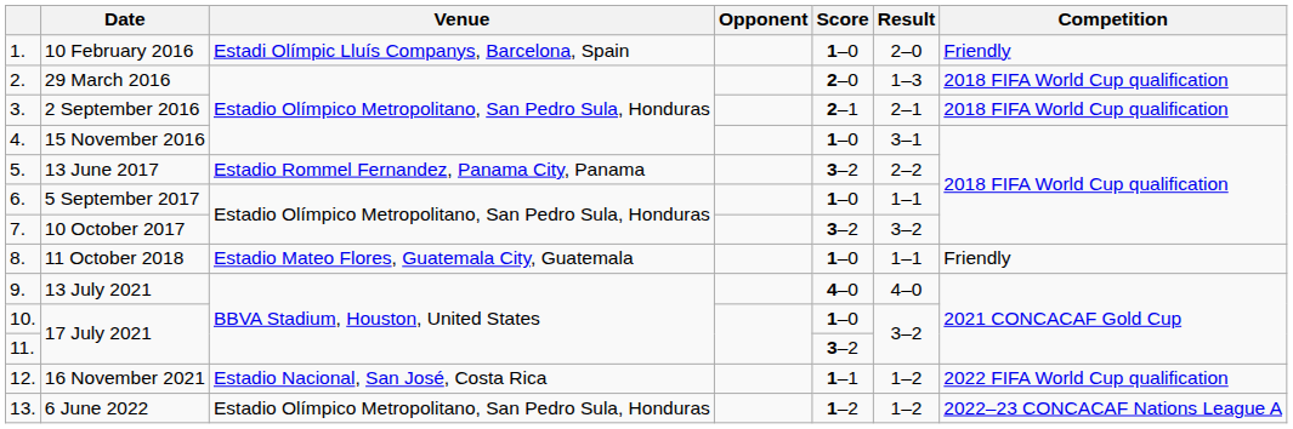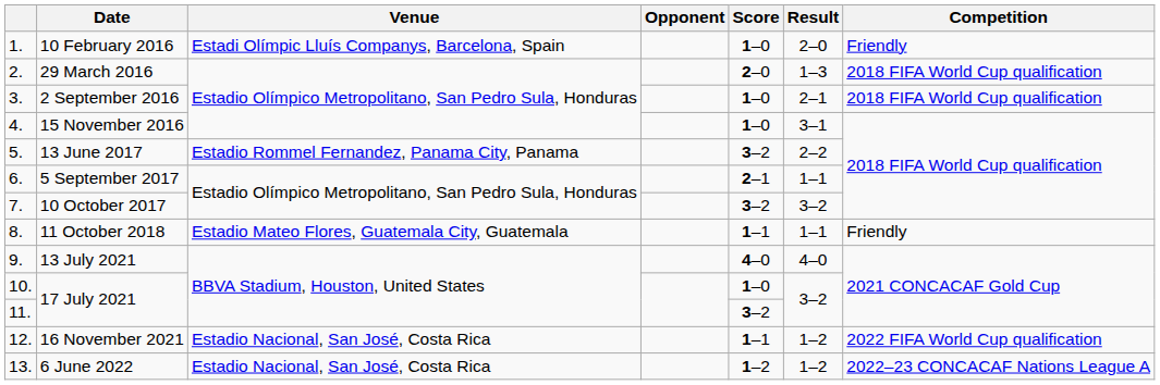 <table class="wikitable">
 <tr>
 <th></th>
 <th>Date</th>
 <th>Venue</th>
 <th>Opponent</th>
 <th>Score</th>
 <th>Result</th>
 <th>Competition</th>
 </tr>
 <tr>
 <td>1.</td>
 <td>10 February 2016</td>
 <td><a href='#'>Estadi Olímpic Lluís Companys</a>, <a href='#'>Barcelona</a>, Spain</td>
 <td></td>
 <td align=center><strong>1</strong>–0</td>
 <td align=center>2–0</td>
 <td><a href='#'>Friendly</a></td>
 </tr>
 <tr>
 <td>2.</td>
 <td>29 March 2016</td>
 <td rowspan=3><a href='#'>Estadio Olímpico Metropolitano</a>, <a href='#'>San Pedro Sula</a>, Honduras</td>
 <td></td>
 <td align=center><strong>2</strong>–0</td>
 <td align=center>1–3</td>
 <td><a href='#'>2018 FIFA World Cup qualification</a></td>
 </tr>
 <tr>
 <td>3.</td>
 <td>2 September 2016</td>
 <td></td>
-<td align=center><strong>2</strong>–1</td>
+<td align=center><strong>1</strong>–0</td>
 <td align=center>2–1</td>
 <td><a href='#'>2018 FIFA World Cup qualification</a></td>
 </tr>
 <tr>
 <td>4.</td>
 <td>15 November 2016</td>
 <td></td>
 <td align=center><strong>1</strong>–0</td>
 <td align=center>3–1</td>
 <td rowspan=4><a href='#'>2018 FIFA World Cup qualification</a></td>
 </tr>
 <tr>
 <td>5.</td>
 <td>13 June 2017</td>
 <td><a href='#'>Estadio Rommel Fernandez</a>, <a href='#'>Panama City</a>, Panama</td>
 <td></td>
 <td align=center><strong>3</strong>–2</td>
 <td align=center>2–2</td>
 </tr>
 <tr>
 <td>6.</td>
 <td>5 September 2017</td>
 <td rowspan=2>Estadio Olímpico Metropolitano, San Pedro Sula, Honduras</td>
 <td></td>
-<td align=center><strong>1</strong>–0</td>
+<td align=center><strong>2</strong>–1</td>
 <td align=center>1–1</td>
 </tr>
 <tr>
 <td>7.</td>
 <td>10 October 2017</td>
 <td></td>
 <td align=center><strong>3</strong>–2</td>
 <td align=center>3–2</td>
 </tr>
 <tr>
 <td>8.</td>
 <td>11 October 2018</td>
 <td><a href='#'>Estadio Mateo Flores</a>, <a href='#'>Guatemala City</a>, Guatemala</td>
 <td></td>
-<td align=center><strong>1</strong>–0</td>
+<td align=center><strong>1</strong>–1</td>
 <td align=center>1–1</td>
 <td>Friendly</td>
 </tr>
 <tr>
 <td>9.</td>
 <td>13 July 2021</td>
 <td rowspan=3><a href='#'>BBVA Stadium</a>, <a href='#'>Houston</a>, United States</td>
 <td></td>
 <td align=center><strong>4</strong>–0</td>
 <td align=center>4–0</td>
 <td rowspan=3><a href='#'>2021 CONCACAF Gold Cup</a></td>
 </tr>
 <tr>
 <td>10.</td>
 <td rowspan="2">17 July 2021</td>
 <td rowspan="2"></td>
 <td align=center><strong>1</strong>–0</td>
 <td rowspan="2" style="text-align:center">3–2</td>
 </tr>
 <tr>
 <td>11.</td>
 <td align=center><strong>3</strong>–2</td>
 </tr>
 <tr>
 <td>12.</td>
 <td>16 November 2021</td>
 <td><a href='#'>Estadio Nacional</a>, <a href='#'>San José</a>, Costa Rica</td>
 <td></td>
 <td align=center><strong>1</strong>–1</td>
 <td align=center>1–2</td>
 <td><a href='#'>2022 FIFA World Cup qualification</a></td>
 </tr>
 <tr>
 <td>13.</td>
 <td>6 June 2022</td>
-<td>Estadio Olímpico Metropolitano, San Pedro Sula, Honduras</td>
+<td><a href='#'>Estadio Nacional</a>, <a href='#'>San José</a>, Costa Rica</td>
 <td></td>
 <td align=center><strong>1</strong>–2</td>
 <td align=center>1–2</td>
 <td><a href='#'>2022–23 CONCACAF Nations League A</a></td>
 </tr>
 </table>
